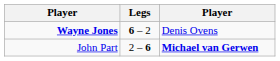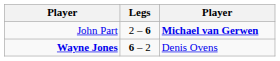 <table class=wikitable style="text-align:center">
 <tr>
 <th width=163>Player</th>
 <th width=50>Legs</th>
 <th width=163>Player</th>
 </tr>
 <tr align=left>
+<td align=right><a href='#'>John Part</a> </td>
+<td align=center>2 – <strong>6</strong></td>
+<td> <strong><a href='#'>Michael van Gerwen</a></strong></td>
+</tr>
+<tr align=left>
 <td align=right><strong><a href='#'>Wayne Jones</a></strong> </td>
 <td align=center><strong>6</strong> – 2</td>
 <td> <a href='#'>Denis Ovens</a></td>
 </tr>
-<tr align=left>
-<td align=right><a href='#'>John Part</a> </td>
-<td align=center>2 – <strong>6</strong></td>
-<td> <strong><a href='#'>Michael van Gerwen</a></strong></td>
-</tr>
 </table>
